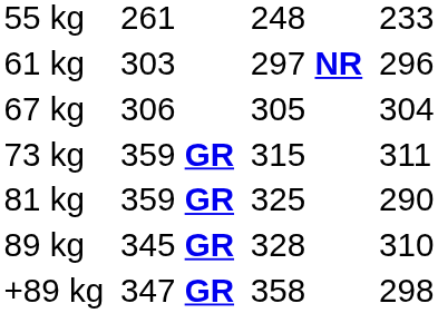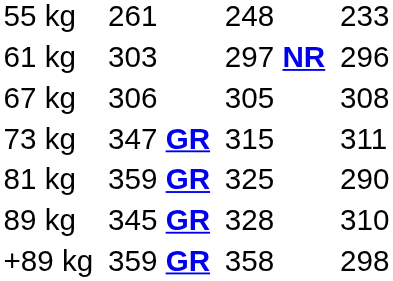 <table>
 <tr>
 <td>55 kg<br></td>
 <td></td>
 <td>261</td>
 <td></td>
 <td>248</td>
 <td></td>
 <td>233</td>
 </tr>
 <tr>
 <td>61 kg<br></td>
 <td></td>
 <td>303</td>
 <td></td>
 <td>297 <strong><a href='#'>NR</a></strong></td>
 <td></td>
 <td>296</td>
 </tr>
 <tr>
 <td>67 kg<br></td>
 <td></td>
 <td>306</td>
 <td></td>
 <td>305</td>
 <td></td>
-<td>304</td>
+<td>308</td>
 </tr>
 <tr>
 <td>73 kg<br></td>
 <td></td>
-<td>359 <strong><a href='#'>GR</a></strong></td>
+<td>347 <strong><a href='#'>GR</a></strong></td>
 <td></td>
 <td>315</td>
 <td></td>
 <td>311</td>
 </tr>
 <tr>
 <td>81 kg<br></td>
 <td></td>
 <td>359 <strong><a href='#'>GR</a></strong></td>
 <td></td>
 <td>325</td>
 <td></td>
 <td>290</td>
 </tr>
 <tr>
 <td>89 kg<br></td>
 <td></td>
 <td>345 <strong><a href='#'>GR</a></strong></td>
 <td></td>
 <td>328</td>
 <td></td>
 <td>310</td>
 </tr>
 <tr>
 <td>+89 kg<br></td>
 <td></td>
-<td>347 <strong><a href='#'>GR</a></strong></td>
+<td>359 <strong><a href='#'>GR</a></strong></td>
 <td></td>
 <td>358</td>
 <td></td>
 <td>298</td>
 </tr>
 </table>
